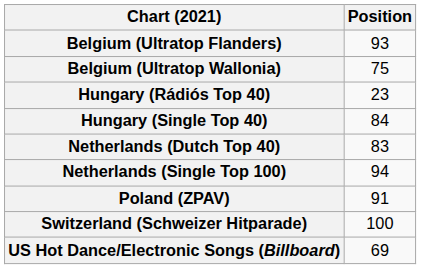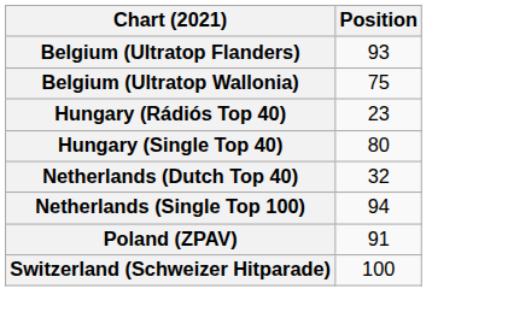 <table class="wikitable sortable plainrowheaders" style="text-align:center">
 <tr>
 <th scope="col">Chart (2021)</th>
 <th scope="col">Position</th>
 </tr>
 <tr>
 <th scope="row">Belgium (Ultratop Flanders)</th>
 <td>93</td>
 </tr>
 <tr>
 <th scope="row">Belgium (Ultratop Wallonia)</th>
 <td>75</td>
 </tr>
 <tr>
 <th scope="row">Hungary (Rádiós Top 40)</th>
 <td>23</td>
 </tr>
 <tr>
 <th scope="row">Hungary (Single Top 40)</th>
-<td>84</td>
+<td>80</td>
 </tr>
 <tr>
 <th scope="row">Netherlands (Dutch Top 40)</th>
-<td>83</td>
+<td>32</td>
 </tr>
 <tr>
 <th scope="row">Netherlands (Single Top 100)</th>
 <td>94</td>
 </tr>
 <tr>
 <th scope="row">Poland (ZPAV)</th>
 <td>91</td>
 </tr>
 <tr>
 <th scope="row">Switzerland (Schweizer Hitparade)</th>
 <td>100</td>
 </tr>
-<tr>
-<th scope="row">US Hot Dance/Electronic Songs (<em>Billboard</em>)</th>
-<td>69</td>
-</tr>
 </table>
